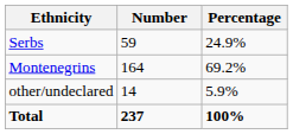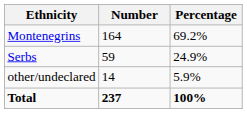 <table class="wikitable">
 <tr>
 <th width="100px">Ethnicity</th>
 <th width="80px">Number</th>
 <th width="80px">Percentage</th>
 </tr>
 <tr>
+<td><a href='#'>Montenegrins</a></td>
+<td>164</td>
+<td>69.2%</td>
+</tr>
+<tr>
 <td><a href='#'>Serbs</a></td>
 <td>59</td>
 <td>24.9%</td>
-</tr>
-<tr>
-<td><a href='#'>Montenegrins</a></td>
-<td>164</td>
-<td>69.2%</td>
 </tr>
 <tr>
 <td>other/undeclared</td>
 <td>14</td>
 <td>5.9%</td>
 </tr>
 <tr>
 <td><strong>Total</strong></td>
 <td><strong>237</strong></td>
 <td><strong>100%</strong></td>
 </tr>
 </table>
